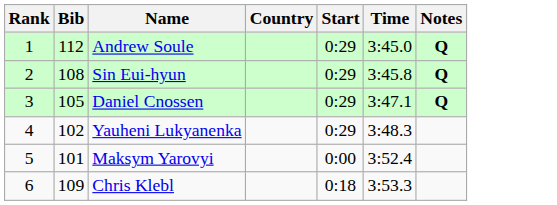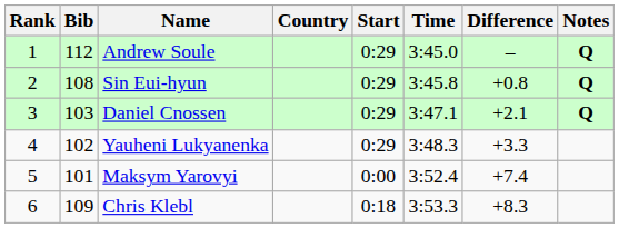 <table class="wikitable sortable" style="text-align:center">
 <tr>
 <th>Rank</th>
 <th>Bib</th>
 <th>Name</th>
 <th>Country</th>
 <th>Start</th>
 <th>Time</th>
+<th>Difference</th>
 <th>Notes</th>
 </tr>
 <tr bgcolor=ccffcc>
 <td>1</td>
 <td>112</td>
 <td align=left><a href='#'>Andrew Soule</a></td>
 <td align=left></td>
 <td>0:29</td>
 <td>3:45.0</td>
+<td>–</td>
 <td><strong>Q</strong></td>
 </tr>
 <tr bgcolor=ccffcc>
 <td>2</td>
 <td>108</td>
 <td align=left><a href='#'>Sin Eui-hyun</a></td>
 <td align=left></td>
 <td>0:29</td>
 <td>3:45.8</td>
+<td>+0.8</td>
 <td><strong>Q</strong></td>
 </tr>
 <tr bgcolor=ccffcc>
 <td>3</td>
-<td>105</td>
+<td>103</td>
 <td align=left><a href='#'>Daniel Cnossen</a></td>
 <td align=left></td>
 <td>0:29</td>
 <td>3:47.1</td>
+<td>+2.1</td>
 <td><strong>Q</strong></td>
 </tr>
 <tr>
 <td>4</td>
 <td>102</td>
 <td align=left><a href='#'>Yauheni Lukyanenka</a></td>
 <td align=left></td>
 <td>0:29</td>
 <td>3:48.3</td>
+<td>+3.3</td>
 <td></td>
 </tr>
 <tr>
 <td>5</td>
 <td>101</td>
 <td align=left><a href='#'>Maksym Yarovyi</a></td>
 <td align=left></td>
 <td>0:00</td>
 <td>3:52.4</td>
+<td>+7.4</td>
 <td></td>
 </tr>
 <tr>
 <td>6</td>
 <td>109</td>
 <td align=left><a href='#'>Chris Klebl</a></td>
 <td align=left></td>
 <td>0:18</td>
 <td>3:53.3</td>
+<td>+8.3</td>
 <td></td>
 </tr>
 </table>
